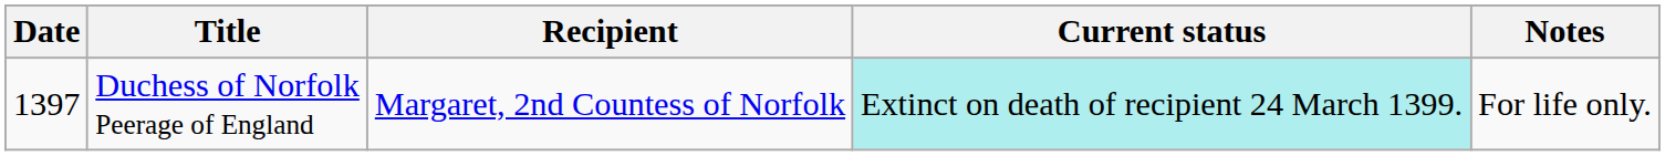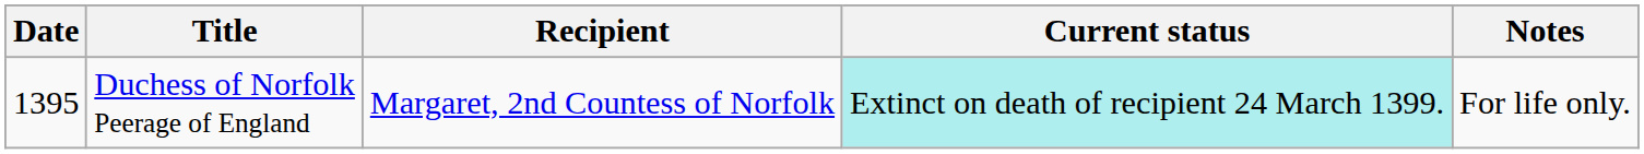 <table class="wikitable">
 <tr>
 <th>Date</th>
 <th>Title</th>
 <th>Recipient</th>
 <th>Current status</th>
 <th>Notes</th>
 </tr>
 <tr>
-<td>1397</td>
+<td>1395</td>
 <td><a href='#'>Duchess of Norfolk</a><br><small>Peerage of England</small></td>
 <td><a href='#'>Margaret, 2nd Countess of Norfolk</a></td>
 <td style="background: paleturquoise;">Extinct on death of recipient 24 March 1399.</td>
 <td>For life only.</td>
 </tr>
 </table>
